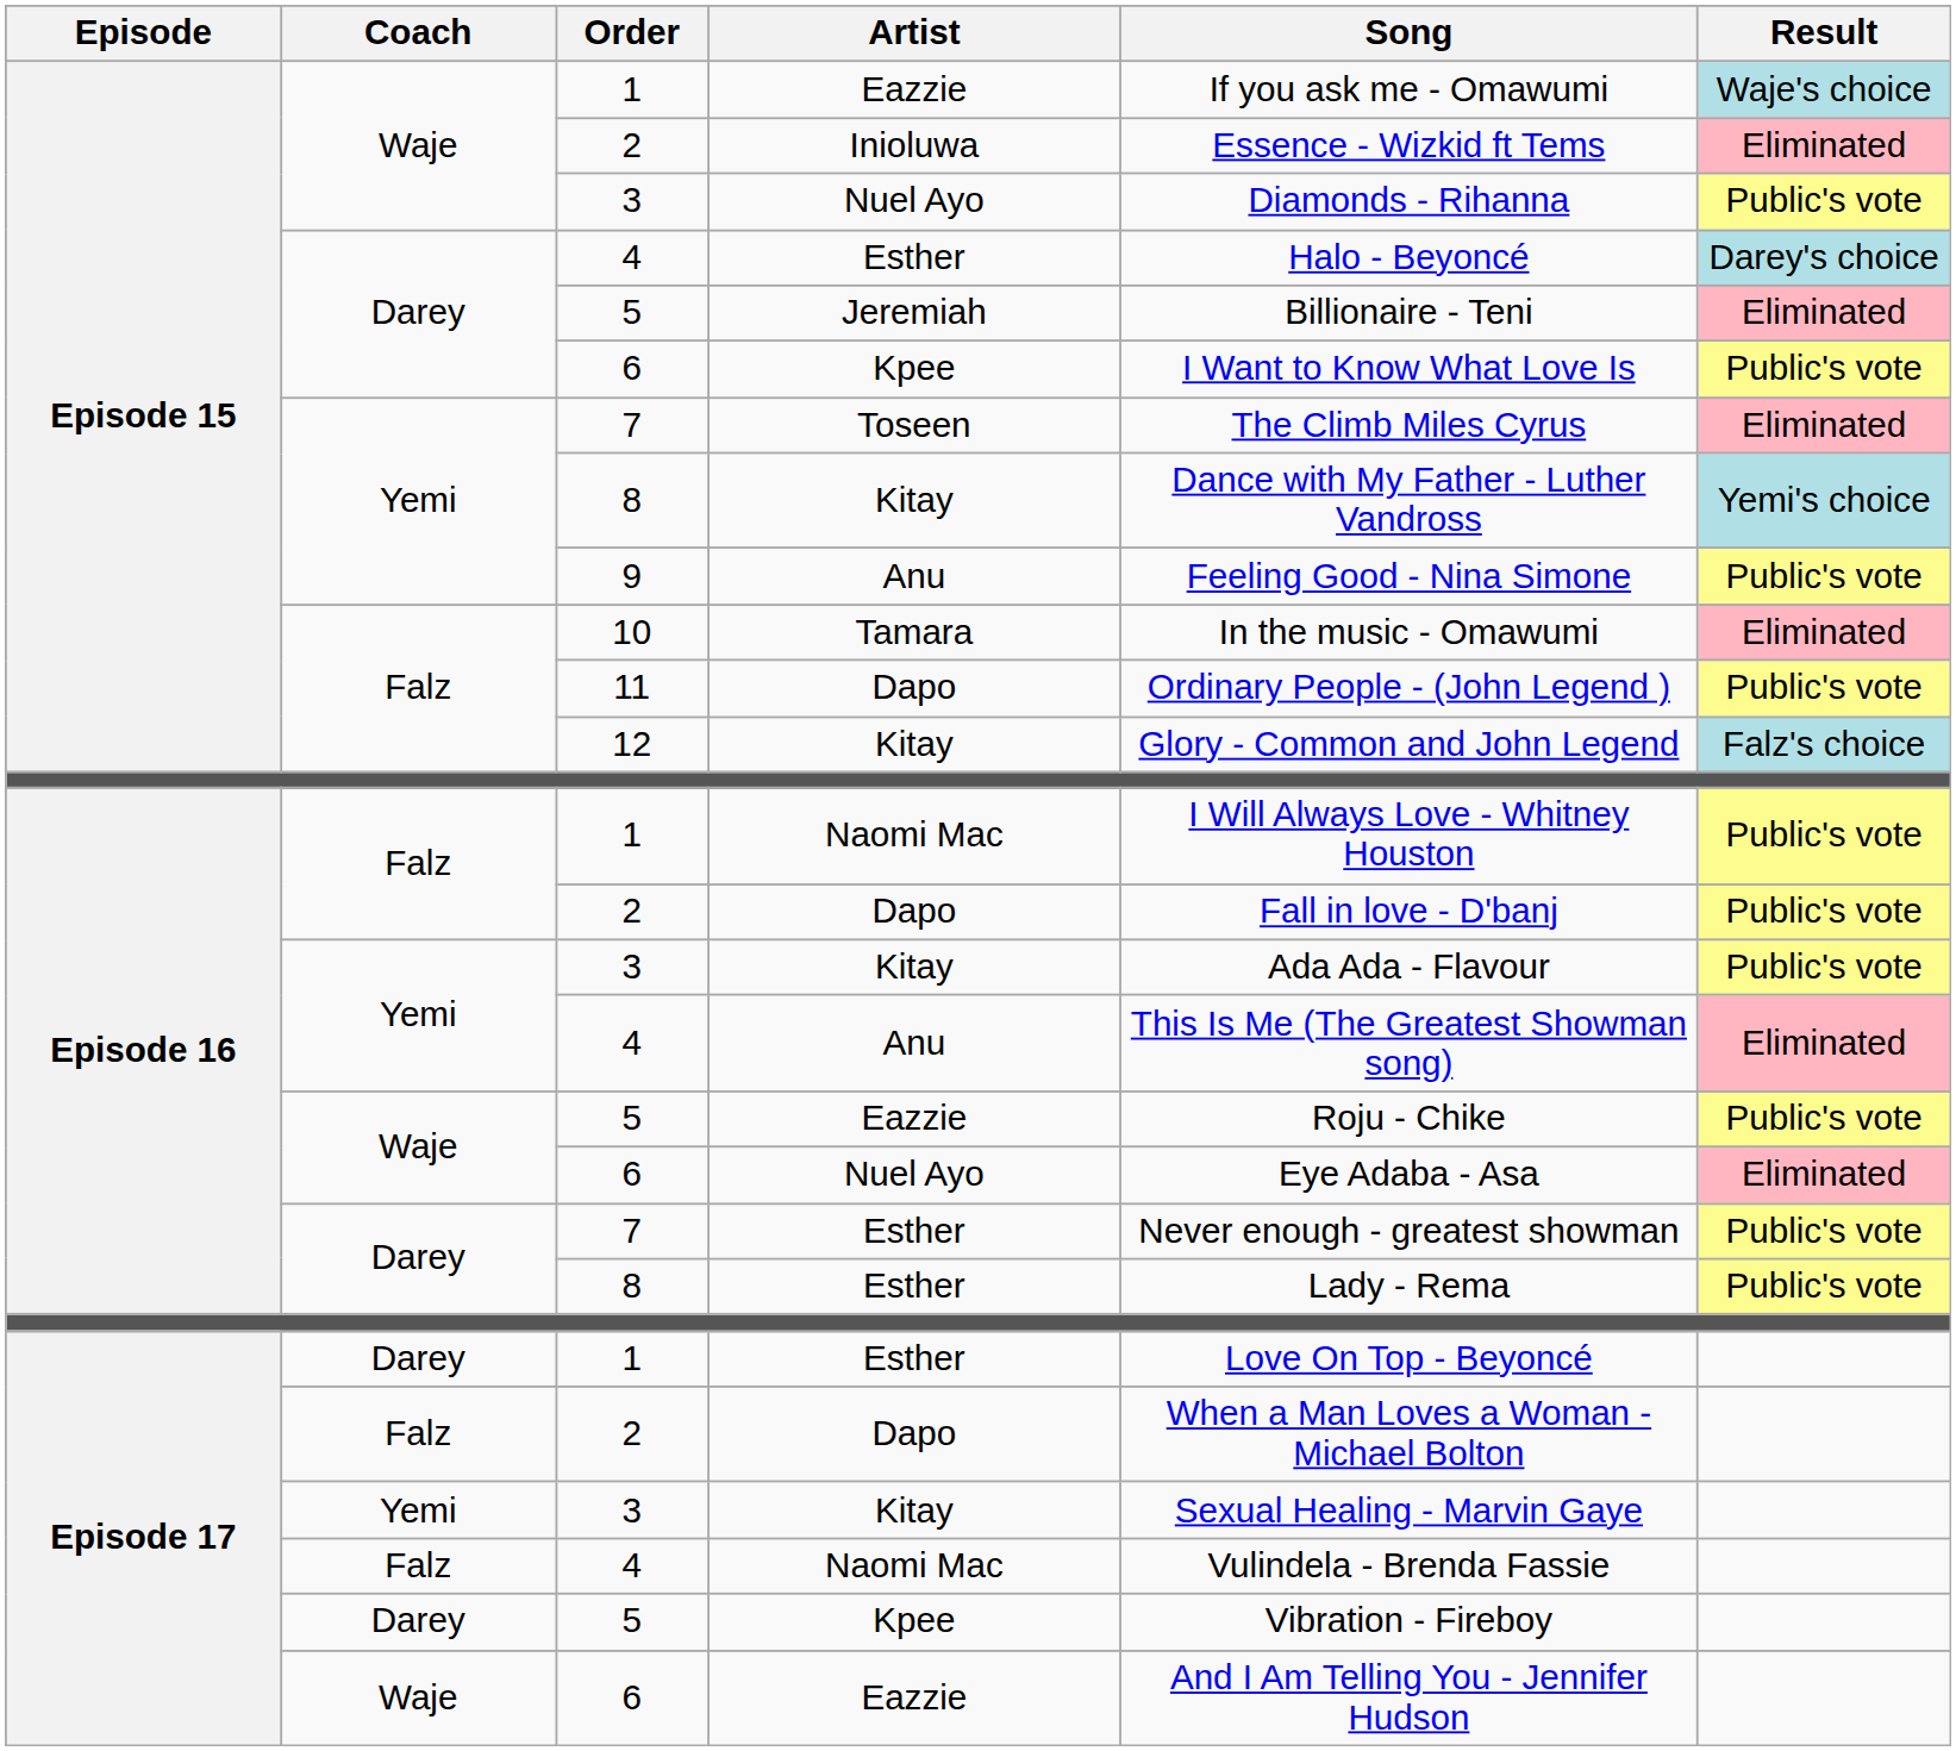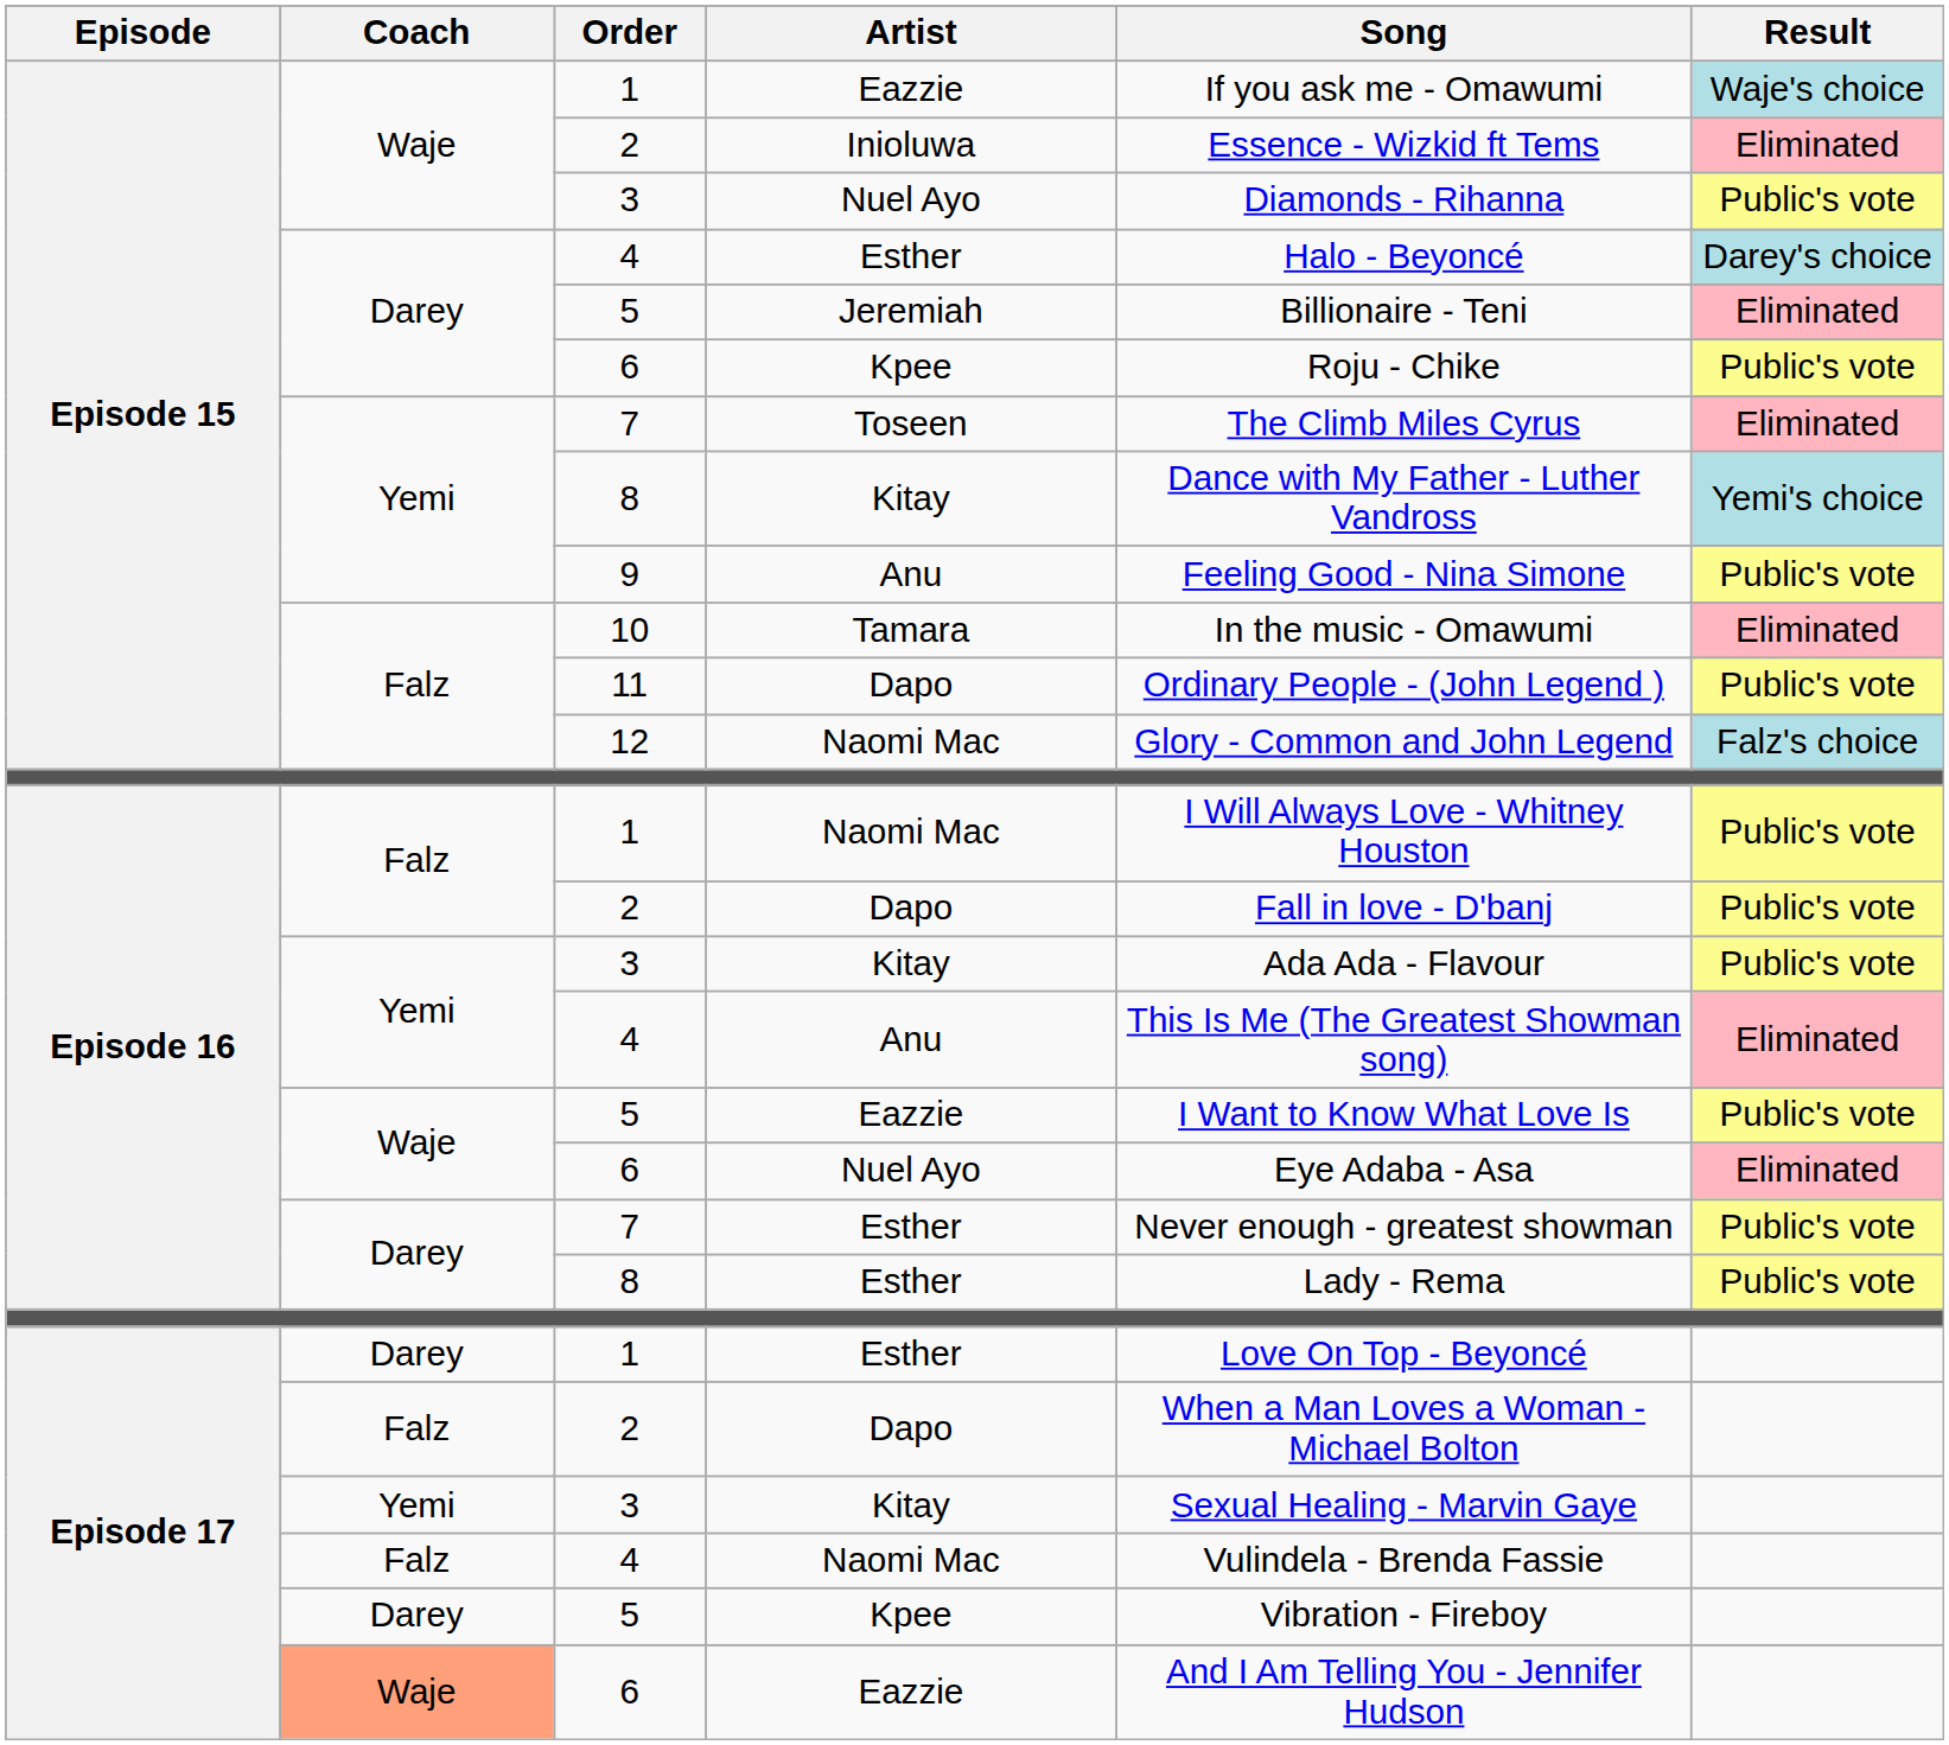 <table class="wikitable" style="text-align:center; width:100%">
 <tr>
 <th style="width:10%">Episode</th>
 <th style="width:10%">Coach</th>
 <th style="width:05%">Order</th>
 <th style="width:15%">Artist</th>
 <th style="width:21%">Song</th>
 <th style="width:9%">Result</th>
 </tr>
 <tr>
 <th scope="row" rowspan="12">Episode 15<br></th>
 <td rowspan="3">Waje</td>
 <td>1</td>
 <td>Eazzie</td>
 <td>If you ask me - Omawumi</td>
 <td style="background:#b0e0e6">Waje's choice</td>
 </tr>
 <tr>
 <td>2</td>
 <td>Inioluwa</td>
 <td><a href='#'>Essence - Wizkid ft Tems</a></td>
 <td style="background:lightpink">Eliminated</td>
 </tr>
 <tr>
 <td>3</td>
 <td>Nuel Ayo</td>
 <td><a href='#'>Diamonds - Rihanna</a></td>
 <td style="background:#fdfc8f">Public's vote</td>
 </tr>
 <tr>
 <td rowspan="3">Darey</td>
 <td>4</td>
 <td>Esther</td>
 <td><a href='#'>Halo - Beyoncé</a></td>
 <td style="background:#b0e0e6">Darey's choice</td>
 </tr>
 <tr>
 <td>5</td>
 <td>Jeremiah</td>
 <td>Billionaire - Teni</td>
 <td style="background:lightpink">Eliminated</td>
 </tr>
 <tr>
 <td>6</td>
 <td>Kpee</td>
-<td><a href='#'>I Want to Know What Love Is</a></td>
+<td>Roju - Chike</td>
 <td style="background:#fdfc8f">Public's vote</td>
 </tr>
 <tr>
 <td rowspan="3">Yemi</td>
 <td>7</td>
 <td>Toseen</td>
 <td><a href='#'>The Climb Miles Cyrus</a></td>
 <td style="background:lightpink">Eliminated</td>
 </tr>
 <tr>
 <td>8</td>
 <td>Kitay</td>
 <td><a href='#'>Dance with My Father - Luther Vandross</a></td>
 <td style="background:#b0e0e6">Yemi's choice</td>
 </tr>
 <tr>
 <td>9</td>
 <td>Anu</td>
 <td><a href='#'>Feeling Good - Nina Simone</a></td>
 <td style="background:#fdfc8f">Public's vote</td>
 </tr>
 <tr>
 <td rowspan=3=>Falz</td>
 <td>10</td>
 <td>Tamara</td>
 <td>In the music - Omawumi</td>
 <td style="background:lightpink">Eliminated</td>
 </tr>
 <tr>
 <td>11</td>
 <td>Dapo</td>
 <td><a href='#'>Ordinary People - (John Legend )</a></td>
 <td style="background:#fdfc8f">Public's vote</td>
 </tr>
 <tr>
 <td>12</td>
-<td>Kitay</td>
+<td>Naomi Mac</td>
 <td><a href='#'>Glory - Common and John Legend</a></td>
 <td style="background:#b0e0e6">Falz's choice</td>
 </tr>
 <tr>
 <td colspan="6" style="background:#555"></td>
 </tr>
 <tr>
 <th scope="row" rowspan="8">Episode 16<br></th>
 <td rowspan="2">Falz</td>
 <td>1</td>
 <td>Naomi Mac</td>
 <td><a href='#'>I Will Always Love - Whitney Houston</a></td>
 <td style="background:#fdfc8f">Public's vote</td>
 </tr>
 <tr>
 <td>2</td>
 <td>Dapo</td>
 <td><a href='#'>Fall in love - D'banj</a></td>
 <td style="background:#fdfc8f">Public's vote</td>
 </tr>
 <tr>
 <td rowspan="2">Yemi</td>
 <td>3</td>
 <td>Kitay</td>
 <td>Ada Ada - Flavour</td>
 <td style="background:#fdfc8f">Public's vote</td>
 </tr>
 <tr>
 <td>4</td>
 <td>Anu</td>
 <td><a href='#'>This Is Me (The Greatest Showman song)</a></td>
 <td style="background:lightpink">Eliminated</td>
 </tr>
 <tr>
 <td rowspan="2">Waje</td>
 <td>5</td>
 <td>Eazzie</td>
-<td>Roju - Chike</td>
+<td><a href='#'>I Want to Know What Love Is</a></td>
 <td style="background:#fdfc8f">Public's vote</td>
 </tr>
 <tr>
 <td>6</td>
 <td>Nuel Ayo</td>
 <td>Eye Adaba - Asa</td>
 <td style="background:lightpink">Eliminated</td>
 </tr>
 <tr>
 <td rowspan="2">Darey</td>
 <td>7</td>
 <td>Esther</td>
 <td>Never enough - greatest showman</td>
 <td style="background:#fdfc8f">Public's vote</td>
 </tr>
 <tr>
 <td>8</td>
 <td>Esther</td>
 <td>Lady - Rema</td>
 <td style="background:#fdfc8f">Public's vote</td>
 </tr>
 <tr>
 <td colspan="6" style="background:#555"></td>
 </tr>
 <tr>
 <th scope="row" rowspan="6">Episode 17<br></th>
 <td>Darey</td>
 <td>1</td>
 <td>Esther</td>
 <td><a href='#'>Love On Top - Beyoncé</a></td>
 <td></td>
 </tr>
 <tr>
 <td>Falz</td>
 <td>2</td>
 <td>Dapo</td>
 <td><a href='#'>When a Man Loves a Woman -  Michael Bolton</a></td>
 <td></td>
 </tr>
 <tr>
 <td>Yemi</td>
 <td>3</td>
 <td>Kitay</td>
 <td><a href='#'>Sexual Healing - Marvin Gaye</a></td>
 <td></td>
 </tr>
 <tr>
 <td>Falz</td>
 <td>4</td>
 <td>Naomi Mac</td>
 <td>Vulindela - Brenda Fassie</td>
 <td></td>
 </tr>
 <tr>
 <td>Darey</td>
 <td>5</td>
 <td>Kpee</td>
 <td>Vibration - Fireboy</td>
 <td></td>
 </tr>
 <tr>
-<td>Waje</td>
+<td style="background: lightsalmon;">Waje</td>
 <td>6</td>
 <td>Eazzie</td>
 <td><a href='#'>And I Am Telling You - Jennifer Hudson</a></td>
 <td></td>
 </tr>
 </table>
